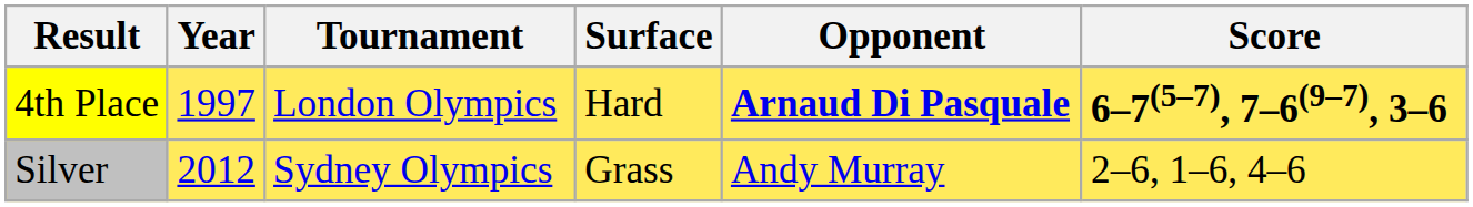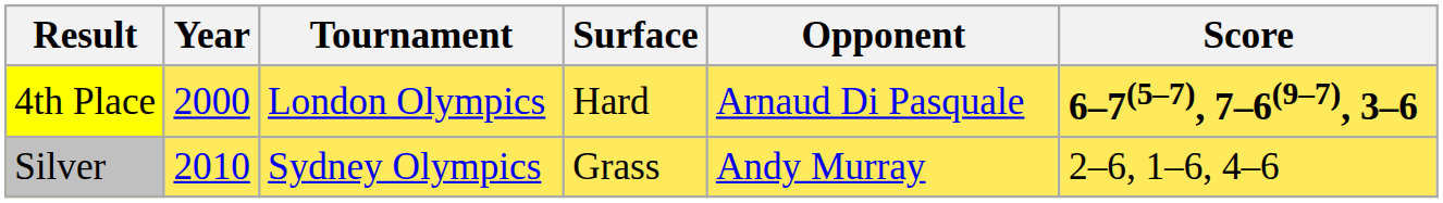 <table class="sortable wikitable">
 <tr>
 <th>Result</th>
 <th>Year</th>
 <th style="width:120px">Tournament</th>
 <th>Surface</th>
 <th style="width:140px">Opponent</th>
 <th style="width:150px" class="unsortable">Score</th>
 </tr>
 <tr style="background:#ffea5c;">
 <td bgcolor=yellow>4th Place</td>
-<td><a href='#'>1997</a></td>
+<td><a href='#'>2000</a></td>
 <td><a href='#'>London Olympics</a></td>
 <td>Hard</td>
-<td><strong> <a href='#'>Arnaud Di Pasquale</a></strong></td>
+<td> <a href='#'>Arnaud Di Pasquale</a></td>
 <td><strong>6–7<sup>(5–7)</sup>, 7–6<sup>(9–7)</sup>, 3–6</strong></td>
 </tr>
 <tr style="background:#ffea5c;">
 <td style="background:silver;">Silver</td>
-<td><a href='#'>2012</a></td>
+<td><a href='#'>2010</a></td>
 <td><a href='#'>Sydney Olympics</a></td>
 <td>Grass</td>
 <td> <a href='#'>Andy Murray</a></td>
 <td>2–6, 1–6, 4–6</td>
 </tr>
 </table>
